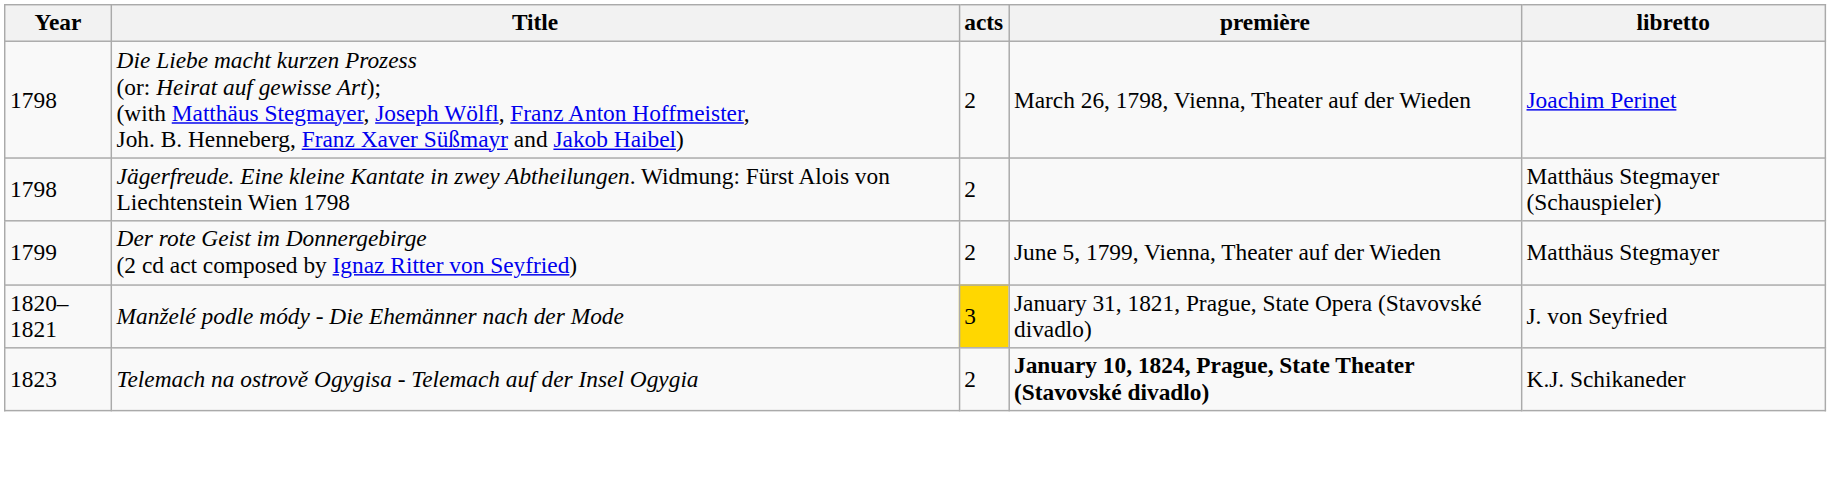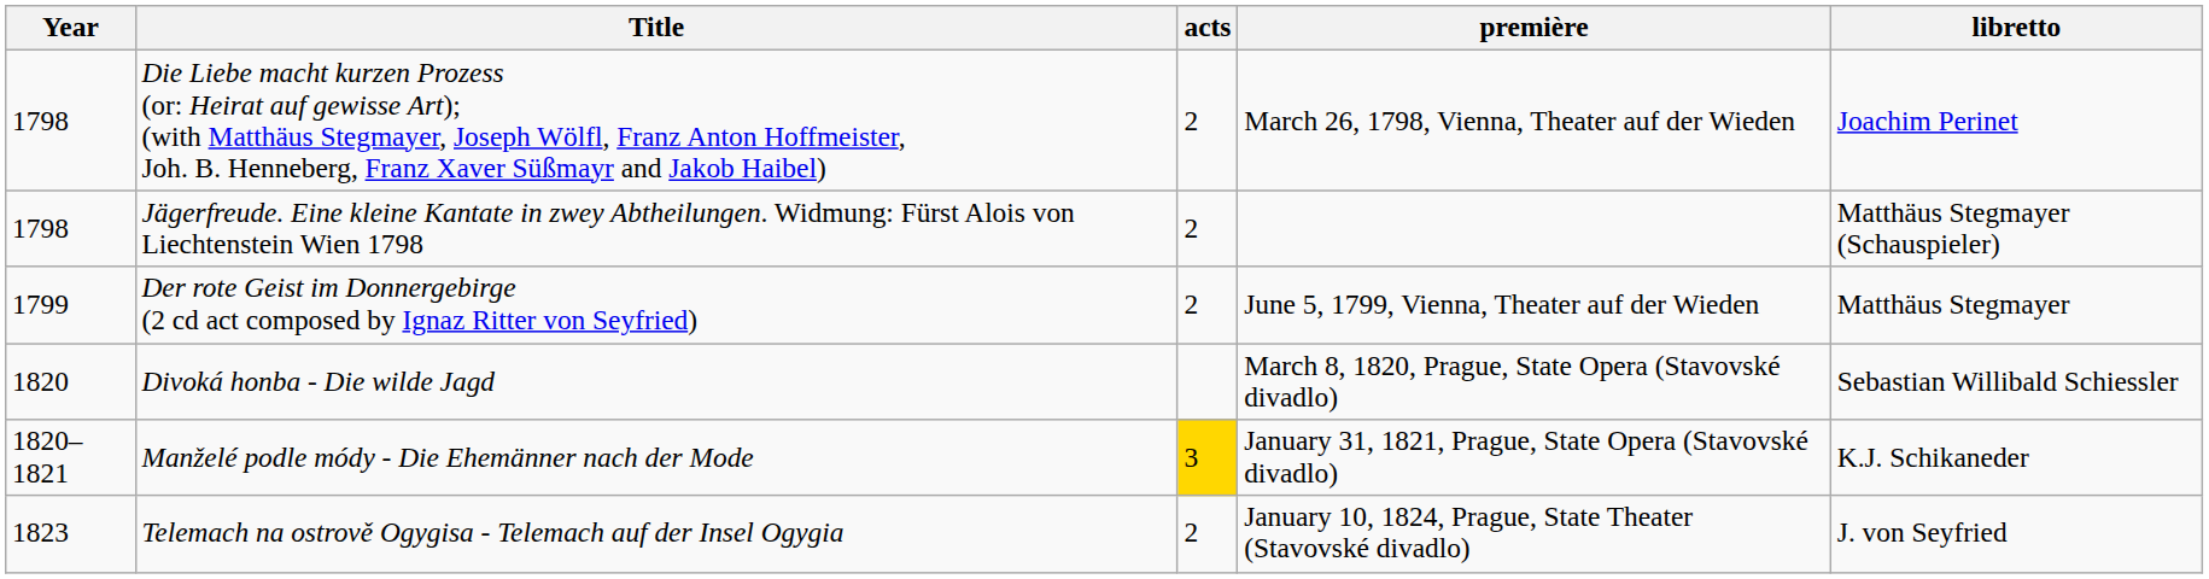 <table class="wikitable">
 <tr>
 <th>Year</th>
 <th>Title</th>
 <th>acts</th>
 <th>première</th>
 <th>libretto</th>
 </tr>
 <tr>
 <td>1798</td>
 <td><em>Die Liebe macht kurzen Prozess</em><br>(or: <em>Heirat auf gewisse Art</em>);<br> (with <a href='#'>Matthäus Stegmayer</a>, <a href='#'>Joseph Wölfl</a>, <a href='#'>Franz Anton Hoffmeister</a>,<br> Joh. B. Henneberg, <a href='#'>Franz Xaver Süßmayr</a> and <a href='#'>Jakob Haibel</a>)</td>
 <td>2</td>
 <td>March 26, 1798, Vienna, Theater auf der Wieden</td>
 <td><a href='#'>Joachim Perinet</a></td>
 </tr>
 <tr>
 <td>1798</td>
 <td><em>Jägerfreude. Eine kleine Kantate in zwey Abtheilungen</em>. Widmung: Fürst Alois von Liechtenstein Wien 1798</td>
 <td>2</td>
 <td></td>
 <td>Matthäus Stegmayer (Schauspieler)</td>
 </tr>
 <tr>
 <td>1799</td>
 <td><em>Der rote Geist im Donnergebirge</em><br>(2 cd act composed by <a href='#'>Ignaz Ritter von Seyfried</a>)</td>
 <td>2</td>
 <td>June 5, 1799, Vienna, Theater auf der Wieden</td>
 <td>Matthäus Stegmayer</td>
 </tr>
 <tr>
+<td>1820</td>
+<td><em>Divoká honba - Die wilde Jagd</em></td>
+<td></td>
+<td>March 8, 1820, Prague, State Opera (Stavovské divadlo)</td>
+<td>Sebastian Willibald Schiessler</td>
+</tr>
+<tr>
 <td>1820–1821</td>
 <td><em>Manželé podle módy - Die Ehemänner nach der Mode</em></td>
 <td style="background: gold;">3</td>
 <td>January 31, 1821, Prague, State Opera (Stavovské divadlo)</td>
-<td>J. von Seyfried</td>
+<td>K.J. Schikaneder</td>
 </tr>
 <tr>
 <td>1823</td>
 <td><em>Telemach na ostrově Ogygisa - Telemach auf der Insel Ogygia</em></td>
 <td>2</td>
-<td><strong>January 10, 1824, Prague, State Theater (Stavovské divadlo)</strong></td>
-<td>K.J. Schikaneder</td>
+<td>January 10, 1824, Prague, State Theater (Stavovské divadlo)</td>
+<td>J. von Seyfried</td>
 </tr>
 </table>
